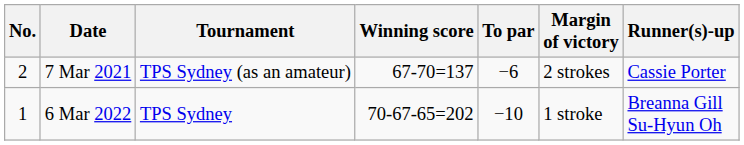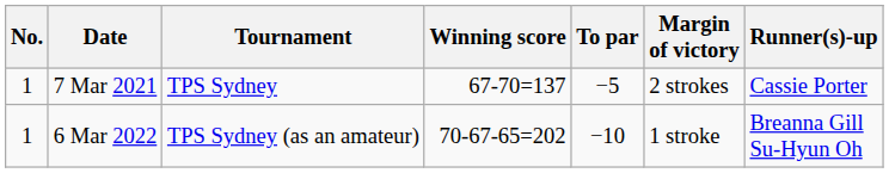 <table class="wikitable" style="font-size:95%;">
 <tr>
 <th>No.</th>
 <th>Date</th>
 <th>Tournament</th>
 <th>Winning score</th>
 <th>To par</th>
 <th>Margin<br>of victory</th>
 <th>Runner(s)-up</th>
 </tr>
 <tr>
-<td align=center>2</td>
+<td align=center>1</td>
 <td align=right>7 Mar <a href='#'>2021</a></td>
-<td><a href='#'>TPS Sydney</a> (as an amateur)</td>
+<td><a href='#'>TPS Sydney</a></td>
 <td align=right>67-70=137</td>
-<td align=center>−6</td>
+<td align=center>−5</td>
 <td>2 strokes</td>
 <td> <a href='#'>Cassie Porter</a></td>
 </tr>
 <tr>
 <td align=center>1</td>
 <td align=right>6 Mar <a href='#'>2022</a></td>
-<td><a href='#'>TPS Sydney</a></td>
+<td><a href='#'>TPS Sydney</a> (as an amateur)</td>
 <td align=right>70-67-65=202</td>
 <td align=center>−10</td>
 <td>1 stroke</td>
 <td> <a href='#'>Breanna Gill</a><br> <a href='#'>Su-Hyun Oh</a></td>
 </tr>
 </table>
